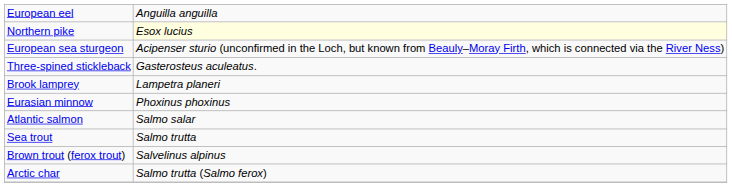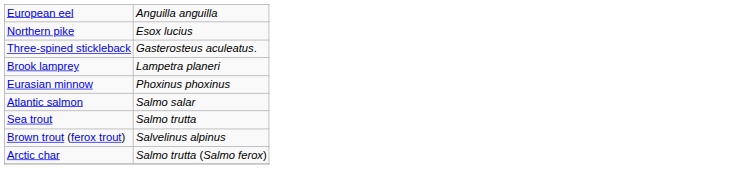 <table class="wikitable">
 <tr>
 <td><a href='#'>European eel</a></td>
 <td><em>Anguilla anguilla</em></td>
 </tr>
 <tr>
 <td><a href='#'>Northern pike</a></td>
-<td style="background: lightyellow;"><em>Esox lucius</em></td>
-</tr>
-<tr>
-<td><a href='#'>European sea sturgeon</a></td>
-<td><em>Acipenser sturio</em> (unconfirmed in the Loch, but known from <a href='#'>Beauly</a>–<a href='#'>Moray Firth</a>, which is connected via the <a href='#'>River Ness</a>)</td>
+<td><em>Esox lucius</em></td>
 </tr>
 <tr>
 <td><a href='#'>Three-spined stickleback</a></td>
 <td><em>Gasterosteus aculeatus</em>.</td>
 </tr>
 <tr>
 <td><a href='#'>Brook lamprey</a></td>
 <td><em>Lampetra planeri</em></td>
 </tr>
 <tr>
 <td><a href='#'>Eurasian minnow</a></td>
 <td><em>Phoxinus phoxinus</em></td>
 </tr>
 <tr>
 <td><a href='#'>Atlantic salmon</a></td>
 <td><em>Salmo salar</em></td>
 </tr>
 <tr>
 <td><a href='#'>Sea trout</a></td>
 <td><em>Salmo trutta</em></td>
 </tr>
 <tr>
 <td><a href='#'>Brown trout</a> (<a href='#'>ferox trout</a>)</td>
 <td><em>Salvelinus alpinus</em></td>
 </tr>
 <tr>
 <td><a href='#'>Arctic char</a></td>
 <td><em>Salmo trutta</em> (<em>Salmo ferox</em>)</td>
 </tr>
 <tr>
 </tr>
 </table>
